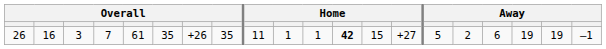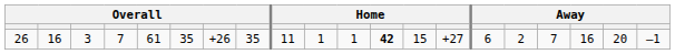 <table class="wikitable" style="text-align: center;">
 <tr>
 <th colspan=8 style="border-right:3px solid grey;">Overall</th>
 <th colspan=6 style="border-right:3px solid grey;">Home</th>
 <th colspan=6>Away</th>
 </tr>
 <tr>
 <th width=30></th>
 <th width=30></th>
 <th width=30></th>
 <th width=30></th>
 <th width=30></th>
 <th width=30></th>
 <th width=30></th>
 <th width=30 style="border-right:3px solid grey;"></th>
 <th width=30></th>
 <th width=30></th>
 <th width=30></th>
 <th width=30></th>
 <th width=30></th>
 <th width=30 style="border-right:3px solid grey;"></th>
 <th width=30></th>
 <th width=30></th>
 <th width=30></th>
 <th width=30></th>
 <th width=30></th>
 <th width=30></th>
 </tr>
 <tr>
 <td>26</td>
 <td>16</td>
 <td>3</td>
 <td>7</td>
 <td>61</td>
 <td>35</td>
 <td>+26</td>
 <td width=30 style="border-right:3px solid grey;">35</td>
 <td>11</td>
 <td>1</td>
 <td>1</td>
 <td><strong>42</strong></td>
 <td>15</td>
 <td width=30 style="border-right:3px solid grey;">+27</td>
-<td>5</td>
+<td>6</td>
 <td>2</td>
-<td>6</td>
-<td>19</td>
-<td>19</td>
+<td>7</td>
+<td>16</td>
+<td>20</td>
 <td>–1</td>
 </tr>
 </table>
